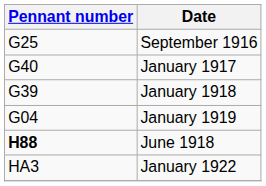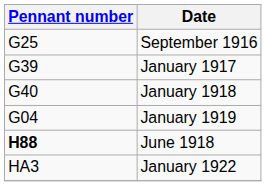 <table class="wikitable" style="text-align:left">
 <tr>
 <th><a href='#'>Pennant number</a></th>
 <th>Date</th>
 </tr>
 <tr>
 <td>G25</td>
 <td>September 1916</td>
 </tr>
 <tr>
-<td>G40</td>
+<td>G39</td>
 <td>January 1917</td>
 </tr>
 <tr>
-<td>G39</td>
+<td>G40</td>
 <td>January 1918</td>
 </tr>
 <tr>
 <td>G04</td>
 <td>January 1919</td>
 </tr>
 <tr>
 <td><strong>H88</strong></td>
 <td>June 1918</td>
 </tr>
 <tr>
 <td>HA3</td>
 <td>January 1922</td>
 </tr>
 <tr>
 </tr>
 </table>
